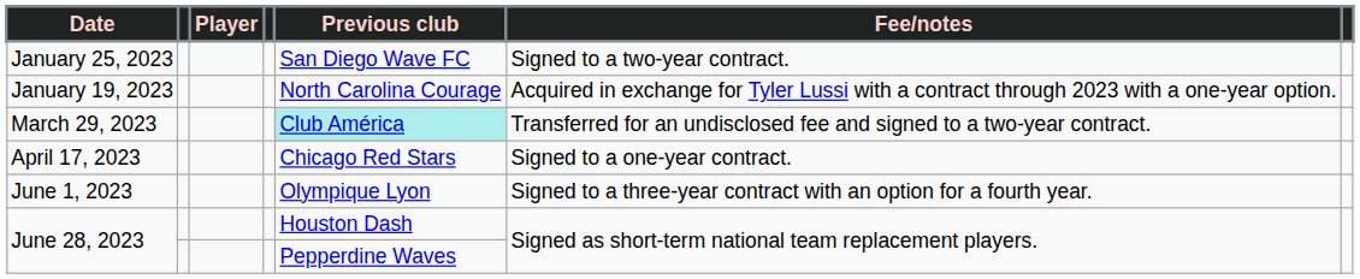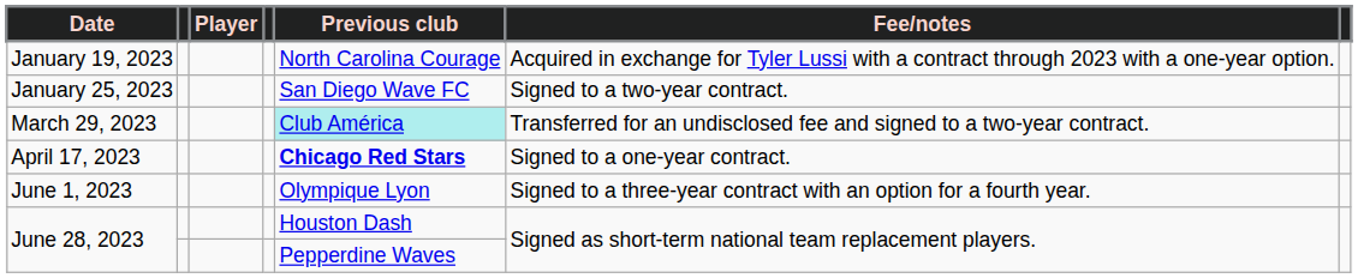 <table class="wikitable sortable" style="font-size:90%;">
 <tr>
 <th style="background:#202121; color:#F7D5CF; border:2px solid #898C8F;" scope="col" data-sort-type="date">Date</th>
 <th style="background:#202121; color:#F7D5CF; border:2px solid #898C8F;" scope="col"></th>
 <th style="background:#202121; color:#F7D5CF; border:2px solid #898C8F;" scope="col">Player</th>
 <th style="background:#202121; color:#F7D5CF; border:2px solid #898C8F;" scope="col"></th>
 <th style="background:#202121; color:#F7D5CF; border:2px solid #898C8F;" scope="col">Previous club</th>
 <th style="background:#202121; color:#F7D5CF; border:2px solid #898C8F;" scope="col">Fee/notes</th>
 <th style="background:#202121; color:#F7D5CF; border:2px solid #898C8F;" scope="col"></th>
 </tr>
 <tr>
+<td>January 19, 2023</td>
+<td></td>
+<td></td>
+<td></td>
+<td> <a href='#'>North Carolina Courage</a></td>
+<td>Acquired in exchange for <a href='#'>Tyler Lussi</a> with a contract through 2023 with a one-year option.</td>
+<td></td>
+</tr>
+<tr>
 <td>January 25, 2023</td>
 <td></td>
 <td></td>
 <td></td>
 <td> <a href='#'>San Diego Wave FC</a></td>
 <td>Signed to a two-year contract.</td>
-<td></td>
-</tr>
-<tr>
-<td>January 19, 2023</td>
-<td></td>
-<td></td>
-<td></td>
-<td> <a href='#'>North Carolina Courage</a></td>
-<td>Acquired in exchange for <a href='#'>Tyler Lussi</a> with a contract through 2023 with a one-year option.</td>
 <td></td>
 </tr>
 <tr>
 <td>March 29, 2023</td>
 <td></td>
 <td></td>
 <td></td>
 <td style="background: paleturquoise;"> <a href='#'>Club América</a></td>
 <td>Transferred for an undisclosed fee and signed to a two-year contract.</td>
 <td></td>
 </tr>
 <tr>
 <td>April 17, 2023</td>
 <td></td>
 <td></td>
 <td></td>
-<td> <a href='#'>Chicago Red Stars</a></td>
+<td><strong> <a href='#'>Chicago Red Stars</a></strong></td>
 <td>Signed to a one-year contract.</td>
 <td></td>
 </tr>
 <tr>
 <td>June 1, 2023</td>
 <td></td>
 <td></td>
 <td></td>
 <td> <a href='#'>Olympique Lyon</a></td>
 <td>Signed to a three-year contract with an option for a fourth year.</td>
 <td></td>
 </tr>
 <tr>
 <td rowspan=2>June 28, 2023</td>
 <td></td>
 <td></td>
 <td></td>
 <td> <a href='#'>Houston Dash</a></td>
 <td rowspan=2>Signed as short-term national team replacement players.</td>
 <td rowspan=2></td>
 </tr>
 <tr>
 <td></td>
 <td></td>
 <td></td>
 <td> <a href='#'>Pepperdine Waves</a></td>
 </tr>
 </table>
